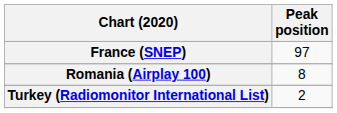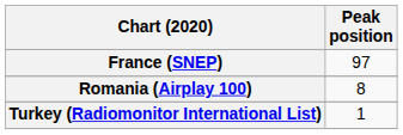 <table class="wikitable sortable plainrowheaders" style="text-align:center">
 <tr>
 <th scope="col">Chart (2020)</th>
 <th scope="col">Peak<br>position</th>
 </tr>
 <tr>
 </tr>
 <tr>
 </tr>
 <tr>
 </tr>
 <tr>
 </tr>
 <tr>
 </tr>
 <tr>
 </tr>
 <tr>
 <th scope="row">France (<a href='#'>SNEP</a>)</th>
 <td>97</td>
 </tr>
 <tr>
 </tr>
 <tr>
 </tr>
 <tr>
 </tr>
 <tr>
 </tr>
 <tr>
 <th scope="row">Romania (<a href='#'>Airplay 100</a>)</th>
 <td>8</td>
 </tr>
 <tr>
 </tr>
 <tr>
 </tr>
 <tr>
 </tr>
 <tr>
 <th scope="row">Turkey (<a href='#'>Radiomonitor International List</a>)</th>
-<td>2</td>
+<td>1</td>
 </tr>
 <tr>
 </tr>
 <tr>
 </tr>
 <tr>
 </tr>
 <tr>
 </tr>
 </table>
